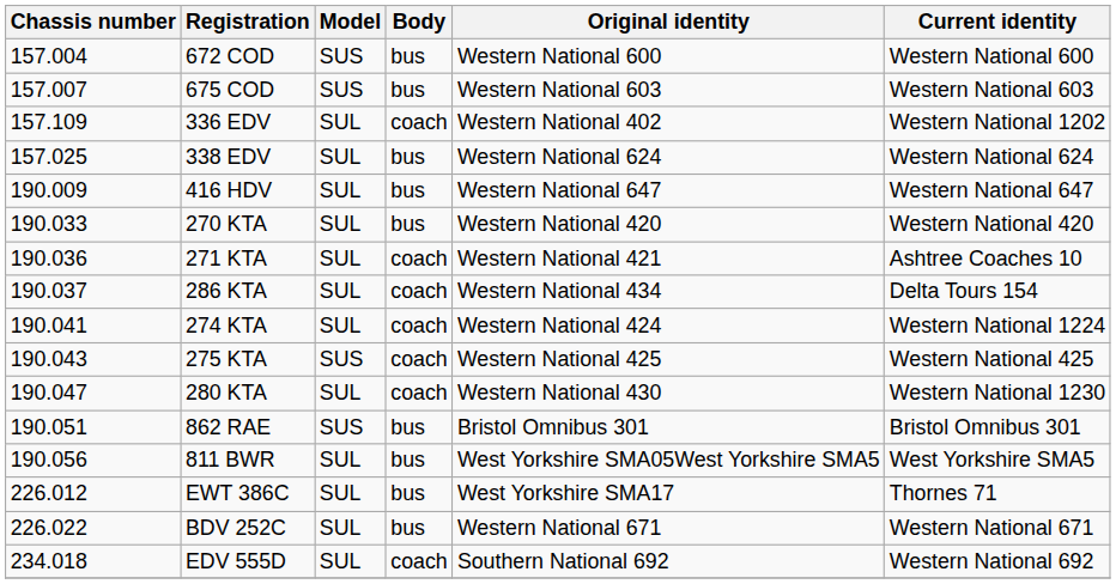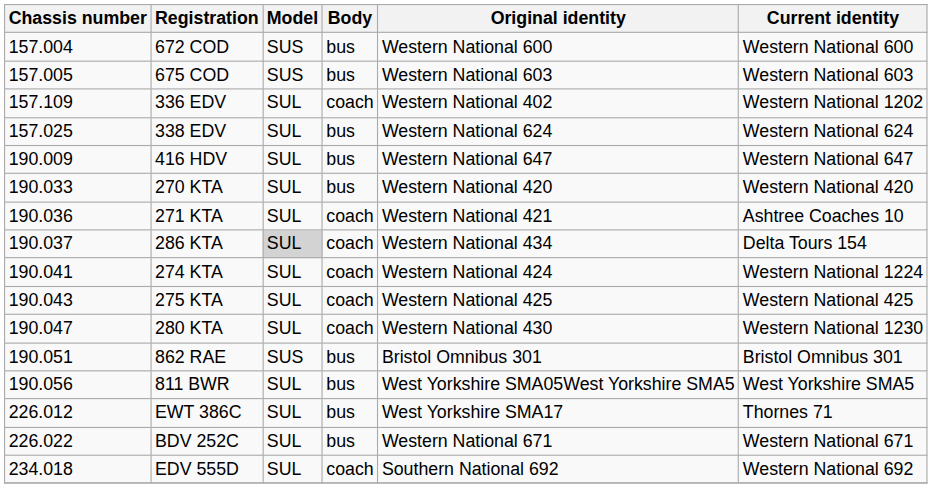 <table class="wikitable sortable">
 <tr>
 <th>Chassis number</th>
 <th>Registration</th>
 <th>Model</th>
 <th>Body</th>
 <th>Original identity</th>
 <th>Current identity</th>
 </tr>
 <tr>
 <td>157.004</td>
 <td>672 COD</td>
 <td>SUS</td>
 <td>bus</td>
 <td>Western National 600</td>
 <td>Western National 600</td>
 </tr>
 <tr>
-<td>157.007</td>
+<td>157.005</td>
 <td>675 COD</td>
 <td>SUS</td>
 <td>bus</td>
 <td>Western National 603</td>
 <td>Western National 603</td>
 </tr>
 <tr>
 <td>157.109</td>
 <td>336 EDV</td>
 <td>SUL</td>
 <td>coach</td>
 <td>Western National 402</td>
 <td>Western National 1202</td>
 </tr>
 <tr>
 <td>157.025</td>
 <td>338 EDV</td>
 <td>SUL</td>
 <td>bus</td>
 <td>Western National 624</td>
 <td>Western National 624</td>
 </tr>
 <tr>
 <td>190.009</td>
 <td>416 HDV</td>
 <td>SUL</td>
 <td>bus</td>
 <td>Western National 647</td>
 <td>Western National 647</td>
 </tr>
 <tr>
 <td>190.033</td>
 <td>270 KTA</td>
 <td>SUL</td>
 <td>bus</td>
 <td>Western National 420</td>
 <td>Western National 420</td>
 </tr>
 <tr>
 <td>190.036</td>
 <td>271 KTA</td>
 <td>SUL</td>
 <td>coach</td>
 <td>Western National 421</td>
 <td>Ashtree Coaches 10</td>
 </tr>
 <tr>
 <td>190.037</td>
 <td>286 KTA</td>
-<td>SUL</td>
+<td style="background: lightgrey;">SUL</td>
 <td>coach</td>
 <td>Western National 434</td>
 <td>Delta Tours 154</td>
 </tr>
 <tr>
 <td>190.041</td>
 <td>274 KTA</td>
 <td>SUL</td>
 <td>coach</td>
 <td>Western National 424</td>
 <td>Western National 1224</td>
 </tr>
 <tr>
 <td>190.043</td>
 <td>275 KTA</td>
-<td>SUS</td>
+<td>SUL</td>
 <td>coach</td>
 <td>Western National 425</td>
 <td>Western National 425</td>
 </tr>
 <tr>
 <td>190.047</td>
 <td>280 KTA</td>
 <td>SUL</td>
 <td>coach</td>
 <td>Western National 430</td>
 <td>Western National 1230</td>
 </tr>
 <tr>
 <td>190.051</td>
 <td>862 RAE</td>
 <td>SUS</td>
 <td>bus</td>
 <td>Bristol Omnibus 301</td>
 <td>Bristol Omnibus 301</td>
 </tr>
 <tr>
 <td>190.056</td>
 <td>811 BWR</td>
 <td>SUL</td>
 <td>bus</td>
 <td><span>West Yorkshire SMA05</span>West Yorkshire SMA5</td>
 <td>West Yorkshire SMA5</td>
 </tr>
 <tr>
 <td>226.012</td>
 <td>EWT 386C</td>
 <td>SUL</td>
 <td>bus</td>
 <td>West Yorkshire SMA17</td>
 <td>Thornes 71</td>
 </tr>
 <tr>
 <td>226.022</td>
 <td>BDV 252C</td>
 <td>SUL</td>
 <td>bus</td>
 <td>Western National 671</td>
 <td>Western National 671</td>
 </tr>
 <tr>
 <td>234.018</td>
 <td>EDV 555D</td>
 <td>SUL</td>
 <td>coach</td>
 <td>Southern National 692</td>
 <td>Western National 692</td>
 </tr>
 <tr>
 </tr>
 </table>
